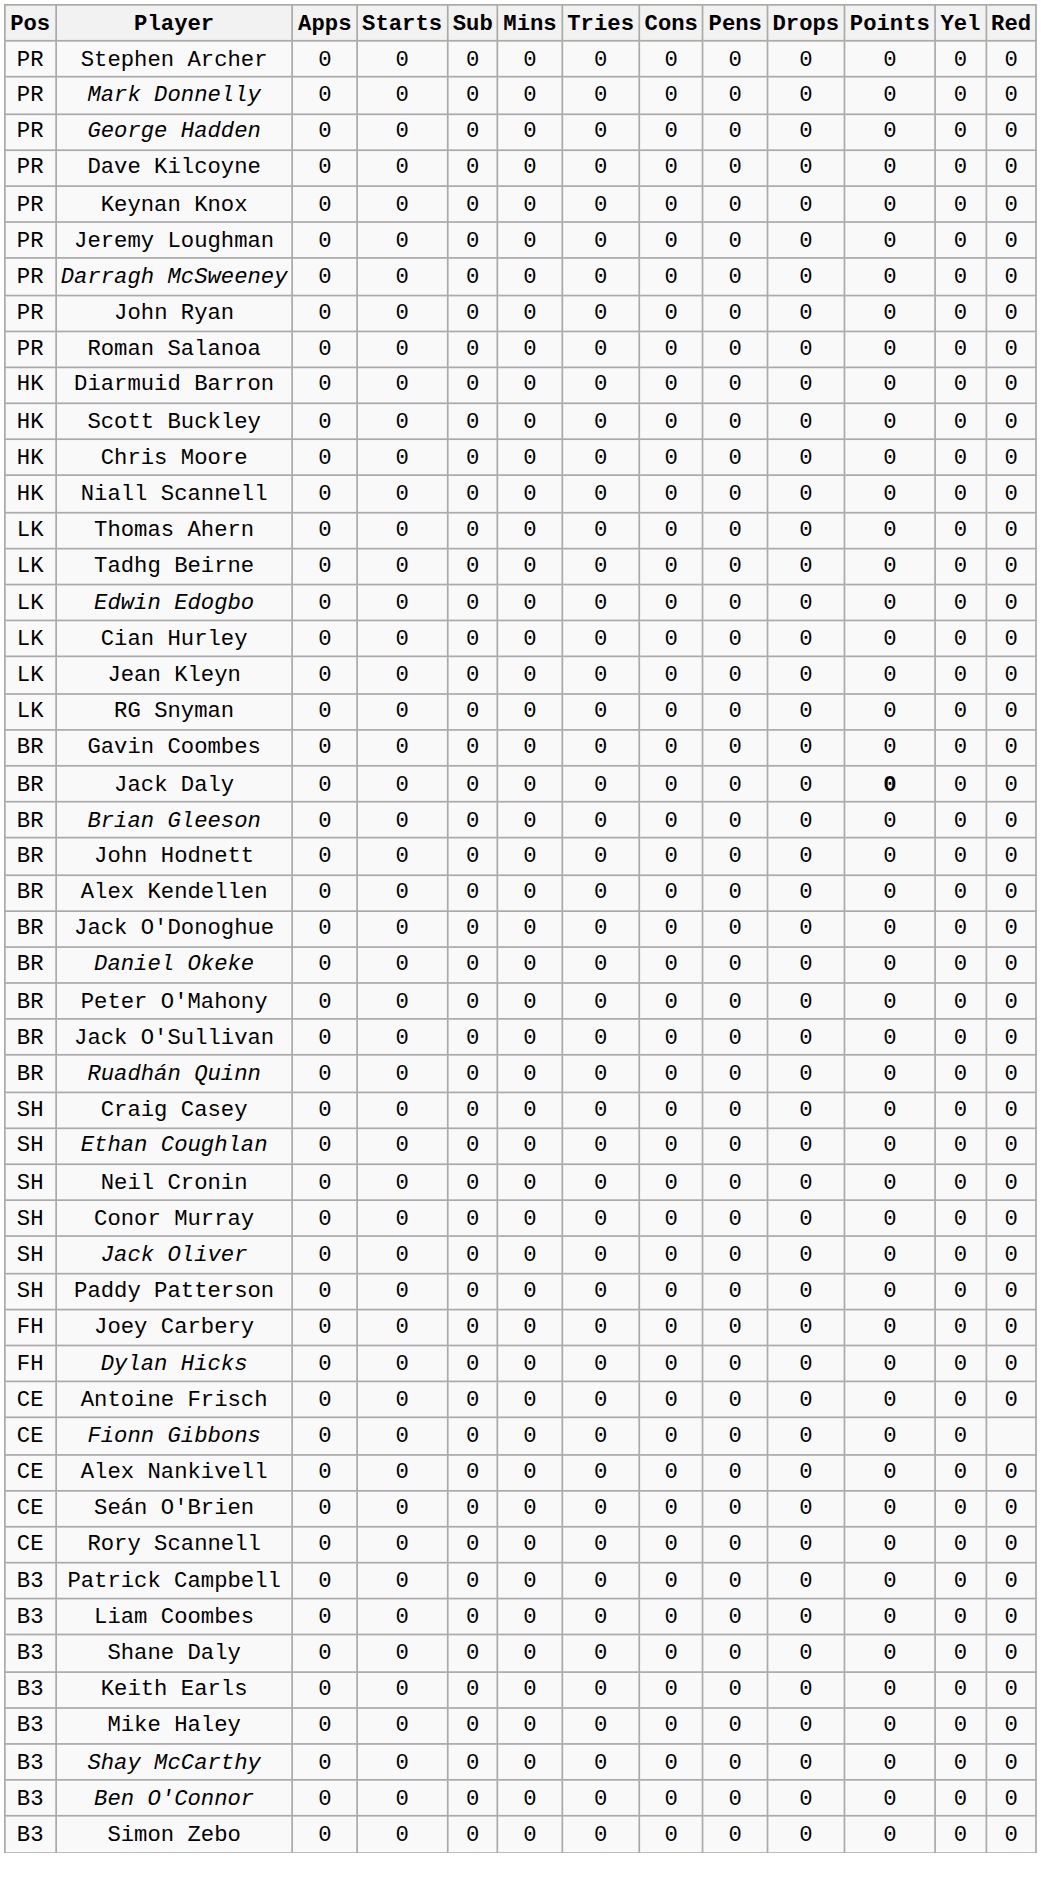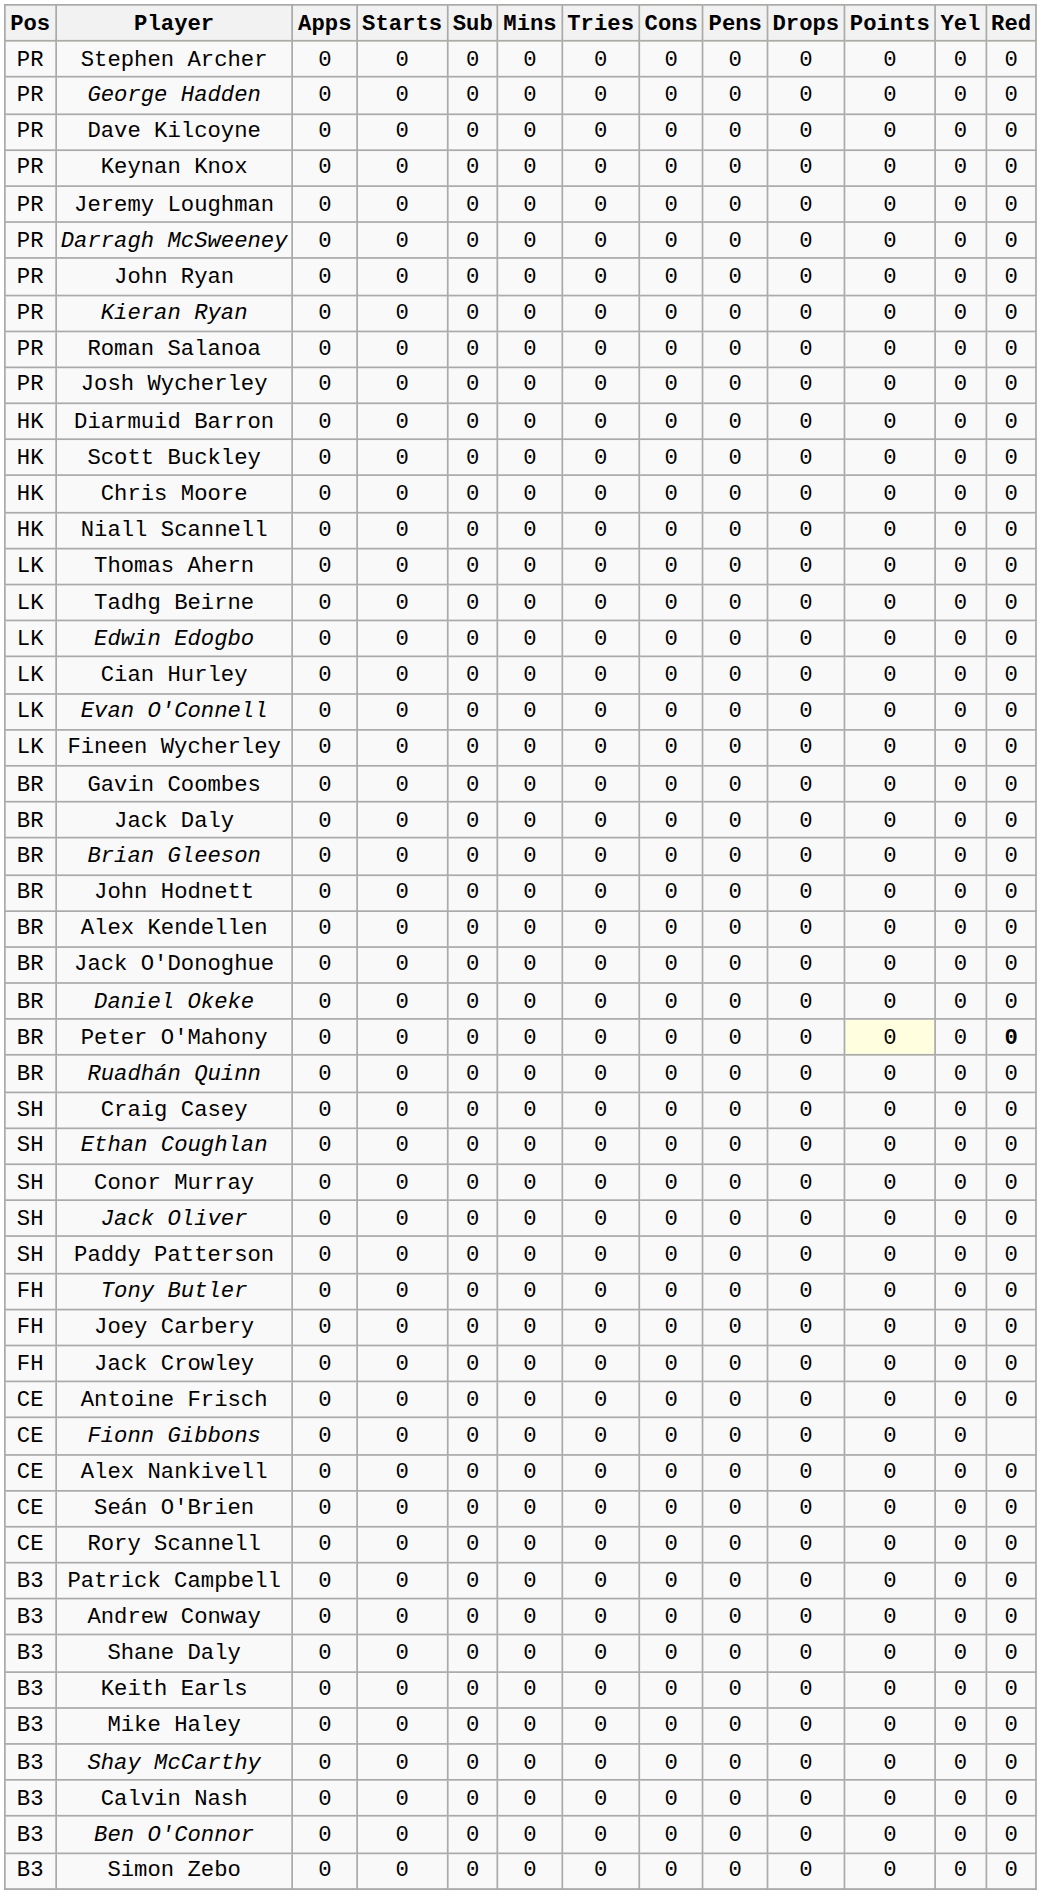 <table class="wikitable collapsible collapsed" style="text-align:center">
 <tr style="background:#ff9;">
 <th>Pos</th>
 <th>Player</th>
 <th>Apps</th>
 <th>Starts</th>
 <th>Sub</th>
 <th>Mins</th>
 <th>Tries</th>
 <th>Cons</th>
 <th>Pens</th>
 <th>Drops</th>
 <th>Points</th>
 <th>Yel</th>
 <th>Red</th>
 </tr>
 <tr>
 <td>PR</td>
 <td>Stephen Archer</td>
-<td>0</td>
-<td>0</td>
-<td>0</td>
-<td>0</td>
-<td>0</td>
-<td>0</td>
-<td>0</td>
-<td>0</td>
-<td>0</td>
-<td>0</td>
-<td>0</td>
-</tr>
-<tr>
-<td>PR</td>
-<td><em>Mark Donnelly</em></td>
 <td>0</td>
 <td>0</td>
 <td>0</td>
 <td>0</td>
 <td>0</td>
 <td>0</td>
 <td>0</td>
 <td>0</td>
 <td>0</td>
 <td>0</td>
 <td>0</td>
 </tr>
 <tr>
 <td>PR</td>
 <td><em>George Hadden</em></td>
 <td>0</td>
 <td>0</td>
 <td>0</td>
 <td>0</td>
 <td>0</td>
 <td>0</td>
 <td>0</td>
 <td>0</td>
 <td>0</td>
 <td>0</td>
 <td>0</td>
 </tr>
 <tr>
 <td>PR</td>
 <td>Dave Kilcoyne</td>
 <td>0</td>
 <td>0</td>
 <td>0</td>
 <td>0</td>
 <td>0</td>
 <td>0</td>
 <td>0</td>
 <td>0</td>
 <td>0</td>
 <td>0</td>
 <td>0</td>
 </tr>
 <tr>
 <td>PR</td>
 <td>Keynan Knox</td>
 <td>0</td>
 <td>0</td>
 <td>0</td>
 <td>0</td>
 <td>0</td>
 <td>0</td>
 <td>0</td>
 <td>0</td>
 <td>0</td>
 <td>0</td>
 <td>0</td>
 </tr>
 <tr>
 <td>PR</td>
 <td>Jeremy Loughman</td>
 <td>0</td>
 <td>0</td>
 <td>0</td>
 <td>0</td>
 <td>0</td>
 <td>0</td>
 <td>0</td>
 <td>0</td>
 <td>0</td>
 <td>0</td>
 <td>0</td>
 </tr>
 <tr>
 <td>PR</td>
 <td><em>Darragh McSweeney</em></td>
 <td>0</td>
 <td>0</td>
 <td>0</td>
 <td>0</td>
 <td>0</td>
 <td>0</td>
 <td>0</td>
 <td>0</td>
 <td>0</td>
 <td>0</td>
 <td>0</td>
 </tr>
 <tr>
 <td>PR</td>
 <td>John Ryan</td>
 <td>0</td>
 <td>0</td>
 <td>0</td>
 <td>0</td>
 <td>0</td>
 <td>0</td>
 <td>0</td>
 <td>0</td>
 <td>0</td>
 <td>0</td>
 <td>0</td>
 </tr>
 <tr>
 <td>PR</td>
+<td><em>Kieran Ryan</em></td>
+<td>0</td>
+<td>0</td>
+<td>0</td>
+<td>0</td>
+<td>0</td>
+<td>0</td>
+<td>0</td>
+<td>0</td>
+<td>0</td>
+<td>0</td>
+<td>0</td>
+</tr>
+<tr>
+<td>PR</td>
 <td>Roman Salanoa</td>
+<td>0</td>
+<td>0</td>
+<td>0</td>
+<td>0</td>
+<td>0</td>
+<td>0</td>
+<td>0</td>
+<td>0</td>
+<td>0</td>
+<td>0</td>
+<td>0</td>
+</tr>
+<tr>
+<td>PR</td>
+<td>Josh Wycherley</td>
 <td>0</td>
 <td>0</td>
 <td>0</td>
 <td>0</td>
 <td>0</td>
 <td>0</td>
 <td>0</td>
 <td>0</td>
 <td>0</td>
 <td>0</td>
 <td>0</td>
 </tr>
 <tr>
 <td>HK</td>
 <td>Diarmuid Barron</td>
 <td>0</td>
 <td>0</td>
 <td>0</td>
 <td>0</td>
 <td>0</td>
 <td>0</td>
 <td>0</td>
 <td>0</td>
 <td>0</td>
 <td>0</td>
 <td>0</td>
 </tr>
 <tr>
 <td>HK</td>
 <td>Scott Buckley</td>
 <td>0</td>
 <td>0</td>
 <td>0</td>
 <td>0</td>
 <td>0</td>
 <td>0</td>
 <td>0</td>
 <td>0</td>
 <td>0</td>
 <td>0</td>
 <td>0</td>
 </tr>
 <tr>
 <td>HK</td>
 <td>Chris Moore</td>
 <td>0</td>
 <td>0</td>
 <td>0</td>
 <td>0</td>
 <td>0</td>
 <td>0</td>
 <td>0</td>
 <td>0</td>
 <td>0</td>
 <td>0</td>
 <td>0</td>
 </tr>
 <tr>
 <td>HK</td>
 <td>Niall Scannell</td>
 <td>0</td>
 <td>0</td>
 <td>0</td>
 <td>0</td>
 <td>0</td>
 <td>0</td>
 <td>0</td>
 <td>0</td>
 <td>0</td>
 <td>0</td>
 <td>0</td>
 </tr>
 <tr>
 <td>LK</td>
 <td>Thomas Ahern</td>
 <td>0</td>
 <td>0</td>
 <td>0</td>
 <td>0</td>
 <td>0</td>
 <td>0</td>
 <td>0</td>
 <td>0</td>
 <td>0</td>
 <td>0</td>
 <td>0</td>
 </tr>
 <tr>
 <td>LK</td>
 <td>Tadhg Beirne</td>
 <td>0</td>
 <td>0</td>
 <td>0</td>
 <td>0</td>
 <td>0</td>
 <td>0</td>
 <td>0</td>
 <td>0</td>
 <td>0</td>
 <td>0</td>
 <td>0</td>
 </tr>
 <tr>
 <td>LK</td>
 <td><em>Edwin Edogbo</em></td>
 <td>0</td>
 <td>0</td>
 <td>0</td>
 <td>0</td>
 <td>0</td>
 <td>0</td>
 <td>0</td>
 <td>0</td>
 <td>0</td>
 <td>0</td>
 <td>0</td>
 </tr>
 <tr>
 <td>LK</td>
 <td>Cian Hurley</td>
 <td>0</td>
 <td>0</td>
 <td>0</td>
 <td>0</td>
 <td>0</td>
 <td>0</td>
 <td>0</td>
 <td>0</td>
 <td>0</td>
 <td>0</td>
 <td>0</td>
 </tr>
 <tr>
 <td>LK</td>
-<td>Jean Kleyn</td>
+<td><em>Evan O'Connell</em></td>
 <td>0</td>
 <td>0</td>
 <td>0</td>
 <td>0</td>
 <td>0</td>
 <td>0</td>
 <td>0</td>
 <td>0</td>
 <td>0</td>
 <td>0</td>
 <td>0</td>
 </tr>
 <tr>
 <td>LK</td>
-<td>RG Snyman</td>
+<td>Fineen Wycherley</td>
 <td>0</td>
 <td>0</td>
 <td>0</td>
 <td>0</td>
 <td>0</td>
 <td>0</td>
 <td>0</td>
 <td>0</td>
 <td>0</td>
 <td>0</td>
 <td>0</td>
 </tr>
 <tr>
 <td>BR</td>
 <td>Gavin Coombes</td>
 <td>0</td>
 <td>0</td>
 <td>0</td>
 <td>0</td>
 <td>0</td>
 <td>0</td>
 <td>0</td>
 <td>0</td>
 <td>0</td>
 <td>0</td>
 <td>0</td>
 </tr>
 <tr>
 <td>BR</td>
 <td>Jack Daly</td>
 <td>0</td>
 <td>0</td>
 <td>0</td>
 <td>0</td>
 <td>0</td>
 <td>0</td>
 <td>0</td>
 <td>0</td>
-<td><strong>0</strong></td>
+<td>0</td>
 <td>0</td>
 <td>0</td>
 </tr>
 <tr>
 <td>BR</td>
 <td><em>Brian Gleeson</em></td>
 <td>0</td>
 <td>0</td>
 <td>0</td>
 <td>0</td>
 <td>0</td>
 <td>0</td>
 <td>0</td>
 <td>0</td>
 <td>0</td>
 <td>0</td>
 <td>0</td>
 </tr>
 <tr>
 <td>BR</td>
 <td>John Hodnett</td>
 <td>0</td>
 <td>0</td>
 <td>0</td>
 <td>0</td>
 <td>0</td>
 <td>0</td>
 <td>0</td>
 <td>0</td>
 <td>0</td>
 <td>0</td>
 <td>0</td>
 </tr>
 <tr>
 <td>BR</td>
 <td>Alex Kendellen</td>
 <td>0</td>
 <td>0</td>
 <td>0</td>
 <td>0</td>
 <td>0</td>
 <td>0</td>
 <td>0</td>
 <td>0</td>
 <td>0</td>
 <td>0</td>
 <td>0</td>
 </tr>
 <tr>
 <td>BR</td>
 <td>Jack O'Donoghue</td>
 <td>0</td>
 <td>0</td>
 <td>0</td>
 <td>0</td>
 <td>0</td>
 <td>0</td>
 <td>0</td>
 <td>0</td>
 <td>0</td>
 <td>0</td>
 <td>0</td>
 </tr>
 <tr>
 <td>BR</td>
 <td><em>Daniel Okeke</em></td>
 <td>0</td>
 <td>0</td>
 <td>0</td>
 <td>0</td>
 <td>0</td>
 <td>0</td>
 <td>0</td>
 <td>0</td>
 <td>0</td>
 <td>0</td>
 <td>0</td>
 </tr>
 <tr>
 <td>BR</td>
 <td>Peter O'Mahony</td>
 <td>0</td>
 <td>0</td>
 <td>0</td>
 <td>0</td>
 <td>0</td>
 <td>0</td>
 <td>0</td>
 <td>0</td>
+<td style="background: lightyellow;">0</td>
 <td>0</td>
-<td>0</td>
-<td>0</td>
-</tr>
-<tr>
-<td>BR</td>
-<td>Jack O'Sullivan</td>
-<td>0</td>
-<td>0</td>
-<td>0</td>
-<td>0</td>
-<td>0</td>
-<td>0</td>
-<td>0</td>
-<td>0</td>
-<td>0</td>
-<td>0</td>
-<td>0</td>
+<td><strong>0</strong></td>
 </tr>
 <tr>
 <td>BR</td>
 <td><em>Ruadhán Quinn</em></td>
 <td>0</td>
 <td>0</td>
 <td>0</td>
 <td>0</td>
 <td>0</td>
 <td>0</td>
 <td>0</td>
 <td>0</td>
 <td>0</td>
 <td>0</td>
 <td>0</td>
 </tr>
 <tr>
 <td>SH</td>
 <td>Craig Casey</td>
 <td>0</td>
 <td>0</td>
 <td>0</td>
 <td>0</td>
 <td>0</td>
 <td>0</td>
 <td>0</td>
 <td>0</td>
 <td>0</td>
 <td>0</td>
 <td>0</td>
 </tr>
 <tr>
 <td>SH</td>
 <td><em>Ethan Coughlan</em></td>
-<td>0</td>
-<td>0</td>
-<td>0</td>
-<td>0</td>
-<td>0</td>
-<td>0</td>
-<td>0</td>
-<td>0</td>
-<td>0</td>
-<td>0</td>
-<td>0</td>
-</tr>
-<tr>
-<td>SH</td>
-<td>Neil Cronin</td>
 <td>0</td>
 <td>0</td>
 <td>0</td>
 <td>0</td>
 <td>0</td>
 <td>0</td>
 <td>0</td>
 <td>0</td>
 <td>0</td>
 <td>0</td>
 <td>0</td>
 </tr>
 <tr>
 <td>SH</td>
 <td>Conor Murray</td>
 <td>0</td>
 <td>0</td>
 <td>0</td>
 <td>0</td>
 <td>0</td>
 <td>0</td>
 <td>0</td>
 <td>0</td>
 <td>0</td>
 <td>0</td>
 <td>0</td>
 </tr>
 <tr>
 <td>SH</td>
 <td><em>Jack Oliver</em></td>
 <td>0</td>
 <td>0</td>
 <td>0</td>
 <td>0</td>
 <td>0</td>
 <td>0</td>
 <td>0</td>
 <td>0</td>
 <td>0</td>
 <td>0</td>
 <td>0</td>
 </tr>
 <tr>
 <td>SH</td>
 <td>Paddy Patterson</td>
 <td>0</td>
 <td>0</td>
 <td>0</td>
 <td>0</td>
 <td>0</td>
 <td>0</td>
 <td>0</td>
 <td>0</td>
 <td>0</td>
 <td>0</td>
 <td>0</td>
 </tr>
 <tr>
 <td>FH</td>
+<td><em>Tony Butler</em></td>
+<td>0</td>
+<td>0</td>
+<td>0</td>
+<td>0</td>
+<td>0</td>
+<td>0</td>
+<td>0</td>
+<td>0</td>
+<td>0</td>
+<td>0</td>
+<td>0</td>
+</tr>
+<tr>
+<td>FH</td>
 <td>Joey Carbery</td>
 <td>0</td>
 <td>0</td>
 <td>0</td>
 <td>0</td>
 <td>0</td>
 <td>0</td>
 <td>0</td>
 <td>0</td>
 <td>0</td>
 <td>0</td>
 <td>0</td>
 </tr>
 <tr>
 <td>FH</td>
-<td><em>Dylan Hicks</em></td>
+<td>Jack Crowley</td>
 <td>0</td>
 <td>0</td>
 <td>0</td>
 <td>0</td>
 <td>0</td>
 <td>0</td>
 <td>0</td>
 <td>0</td>
 <td>0</td>
 <td>0</td>
 <td>0</td>
 </tr>
 <tr>
 <td>CE</td>
 <td>Antoine Frisch</td>
 <td>0</td>
 <td>0</td>
 <td>0</td>
 <td>0</td>
 <td>0</td>
 <td>0</td>
 <td>0</td>
 <td>0</td>
 <td>0</td>
 <td>0</td>
 <td>0</td>
 </tr>
 <tr>
 <td>CE</td>
 <td><em>Fionn Gibbons</em></td>
 <td>0</td>
 <td>0</td>
 <td>0</td>
 <td>0</td>
 <td>0</td>
 <td>0</td>
 <td>0</td>
 <td>0</td>
 <td>0</td>
 <td>0</td>
 </tr>
 <tr>
 <td>CE</td>
 <td>Alex Nankivell</td>
 <td>0</td>
 <td>0</td>
 <td>0</td>
 <td>0</td>
 <td>0</td>
 <td>0</td>
 <td>0</td>
 <td>0</td>
 <td>0</td>
 <td>0</td>
 <td>0</td>
 </tr>
 <tr>
 <td>CE</td>
 <td>Seán O'Brien</td>
 <td>0</td>
 <td>0</td>
 <td>0</td>
 <td>0</td>
 <td>0</td>
 <td>0</td>
 <td>0</td>
 <td>0</td>
 <td>0</td>
 <td>0</td>
 <td>0</td>
 </tr>
 <tr>
 <td>CE</td>
 <td>Rory Scannell</td>
 <td>0</td>
 <td>0</td>
 <td>0</td>
 <td>0</td>
 <td>0</td>
 <td>0</td>
 <td>0</td>
 <td>0</td>
 <td>0</td>
 <td>0</td>
 <td>0</td>
 </tr>
 <tr>
 <td>B3</td>
 <td>Patrick Campbell</td>
 <td>0</td>
 <td>0</td>
 <td>0</td>
 <td>0</td>
 <td>0</td>
 <td>0</td>
 <td>0</td>
 <td>0</td>
 <td>0</td>
 <td>0</td>
 <td>0</td>
 </tr>
 <tr>
 <td>B3</td>
-<td>Liam Coombes</td>
+<td>Andrew Conway</td>
 <td>0</td>
 <td>0</td>
 <td>0</td>
 <td>0</td>
 <td>0</td>
 <td>0</td>
 <td>0</td>
 <td>0</td>
 <td>0</td>
 <td>0</td>
 <td>0</td>
 </tr>
 <tr>
 <td>B3</td>
 <td>Shane Daly</td>
 <td>0</td>
 <td>0</td>
 <td>0</td>
 <td>0</td>
 <td>0</td>
 <td>0</td>
 <td>0</td>
 <td>0</td>
 <td>0</td>
 <td>0</td>
 <td>0</td>
 </tr>
 <tr>
 <td>B3</td>
 <td>Keith Earls</td>
 <td>0</td>
 <td>0</td>
 <td>0</td>
 <td>0</td>
 <td>0</td>
 <td>0</td>
 <td>0</td>
 <td>0</td>
 <td>0</td>
 <td>0</td>
 <td>0</td>
 </tr>
 <tr>
 <td>B3</td>
 <td>Mike Haley</td>
 <td>0</td>
 <td>0</td>
 <td>0</td>
 <td>0</td>
 <td>0</td>
 <td>0</td>
 <td>0</td>
 <td>0</td>
 <td>0</td>
 <td>0</td>
 <td>0</td>
 </tr>
 <tr>
 <td>B3</td>
 <td><em>Shay McCarthy</em></td>
 <td>0</td>
 <td>0</td>
 <td>0</td>
 <td>0</td>
 <td>0</td>
 <td>0</td>
 <td>0</td>
 <td>0</td>
 <td>0</td>
 <td>0</td>
 <td>0</td>
 </tr>
 <tr>
 <td>B3</td>
+<td>Calvin Nash</td>
+<td>0</td>
+<td>0</td>
+<td>0</td>
+<td>0</td>
+<td>0</td>
+<td>0</td>
+<td>0</td>
+<td>0</td>
+<td>0</td>
+<td>0</td>
+<td>0</td>
+</tr>
+<tr>
+<td>B3</td>
 <td><em>Ben O'Connor</em></td>
 <td>0</td>
 <td>0</td>
 <td>0</td>
 <td>0</td>
 <td>0</td>
 <td>0</td>
 <td>0</td>
 <td>0</td>
 <td>0</td>
 <td>0</td>
 <td>0</td>
 </tr>
 <tr>
 <td>B3</td>
 <td>Simon Zebo</td>
 <td>0</td>
 <td>0</td>
 <td>0</td>
 <td>0</td>
 <td>0</td>
 <td>0</td>
 <td>0</td>
 <td>0</td>
 <td>0</td>
 <td>0</td>
 <td>0</td>
 </tr>
 <tr>
 </tr>
 </table>
